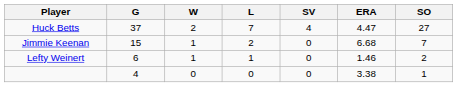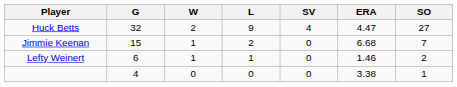 <table class="wikitable sortable">
 <tr>
 <th bgcolor="#DDDDFF" width="16%">Player</th>
 <th bgcolor="#DDDDFF" width="9%">G</th>
 <th bgcolor="#DDDDFF" width="9%">W</th>
 <th bgcolor="#DDDDFF" width="9%">L</th>
 <th bgcolor="#DDDDFF" width="9%">SV</th>
 <th bgcolor="#DDDDFF" width="9%">ERA</th>
 <th bgcolor="#DDDDFF" width="9%">SO</th>
 </tr>
 <tr align="center">
 <td><a href='#'>Huck Betts</a></td>
-<td>37</td>
+<td>32</td>
 <td>2</td>
-<td>7</td>
+<td>9</td>
 <td>4</td>
 <td>4.47</td>
 <td>27</td>
 </tr>
 <tr align=center>
 <td><a href='#'>Jimmie Keenan</a></td>
 <td>15</td>
 <td>1</td>
 <td>2</td>
 <td>0</td>
 <td>6.68</td>
 <td>7</td>
 </tr>
 <tr align=center>
 <td><a href='#'>Lefty Weinert</a></td>
 <td>6</td>
 <td>1</td>
 <td>1</td>
 <td>0</td>
 <td>1.46</td>
 <td>2</td>
 </tr>
 <tr align=center>
 <td></td>
 <td>4</td>
 <td>0</td>
 <td>0</td>
 <td>0</td>
 <td>3.38</td>
 <td>1</td>
 </tr>
 </table>
